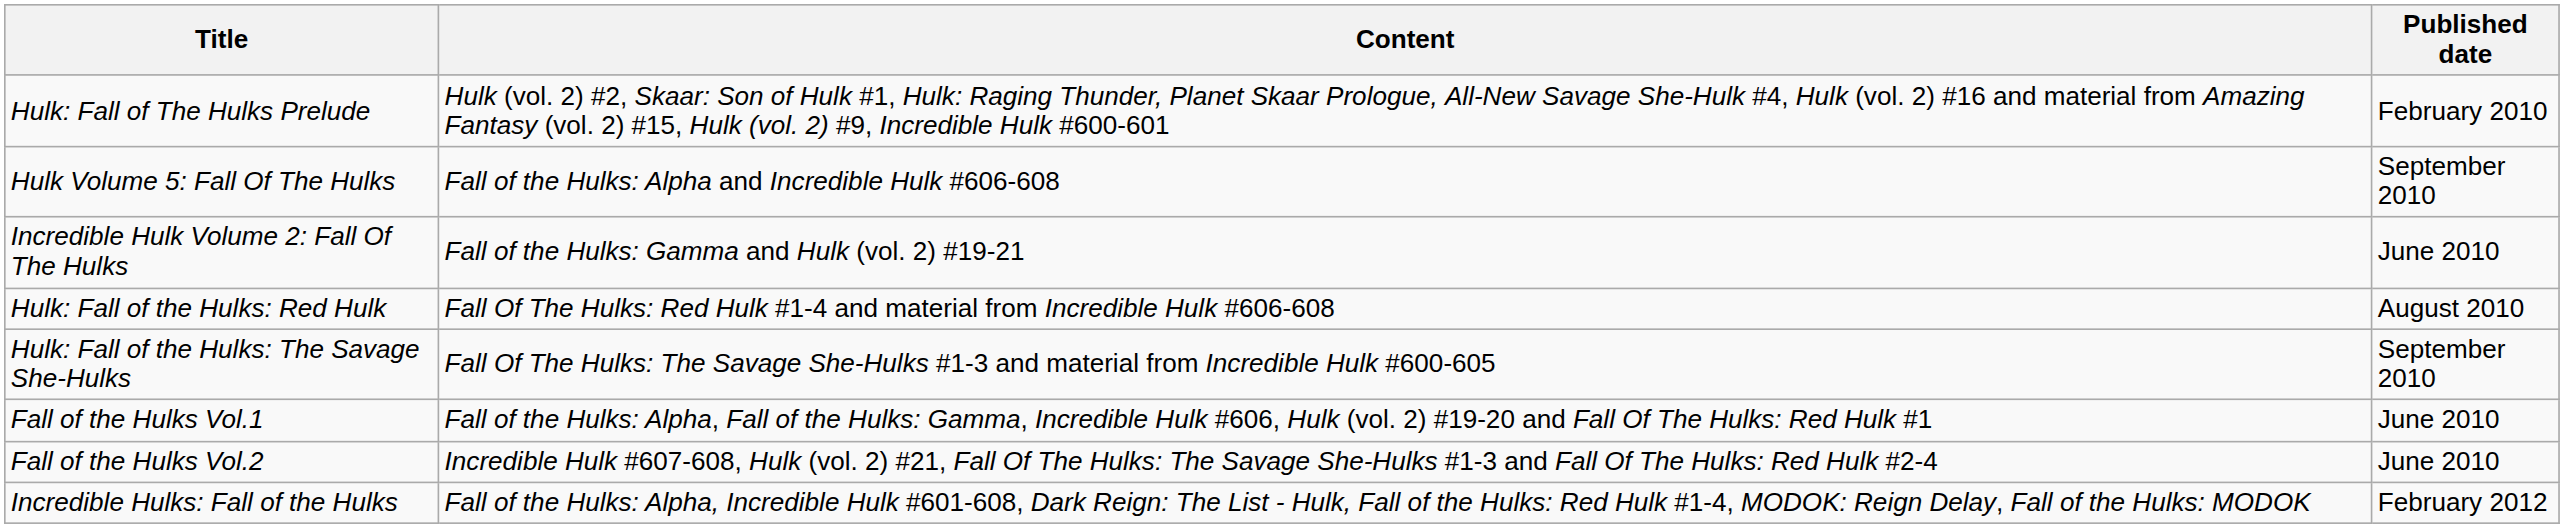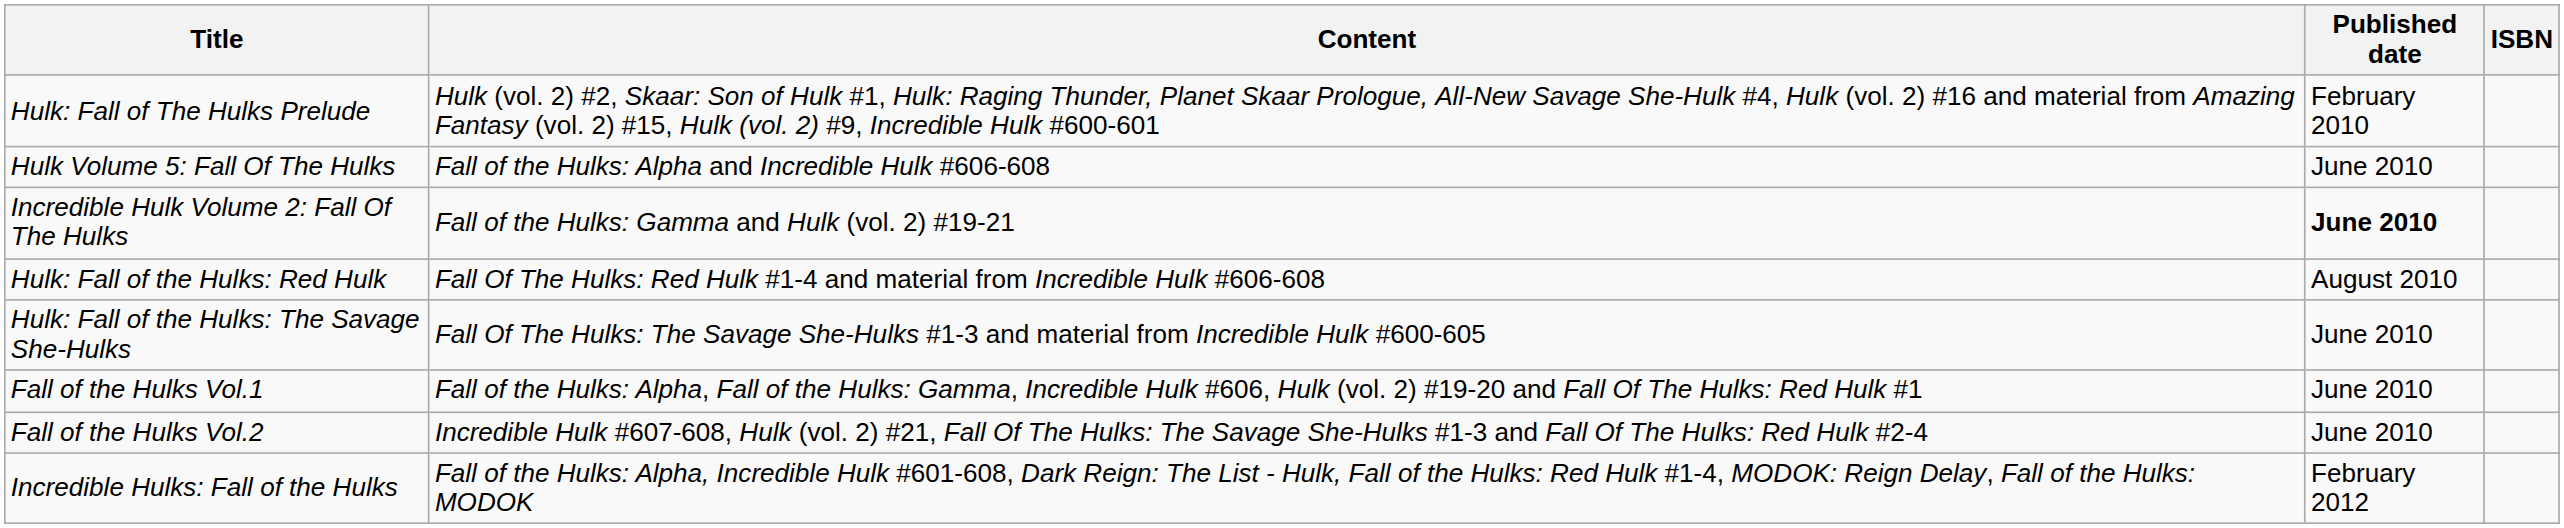 <table class="wikitable">
 <tr>
 <th>Title</th>
 <th>Content</th>
 <th>Published date</th>
+<th>ISBN</th>
 </tr>
 <tr>
 <td><em>Hulk: Fall of The Hulks Prelude</em></td>
 <td><em>Hulk</em> (vol. 2) #2, <em>Skaar: Son of Hulk</em> #1, <em>Hulk: Raging Thunder,</em>  <em>Planet Skaar Prologue,</em> <em>All-New Savage She-Hulk</em> #4, <em>Hulk</em> (vol. 2) #16 and material from <em>Amazing Fantasy</em> (vol. 2) #15, <em>Hulk (vol. 2)</em> #9, <em>Incredible Hulk</em> #600-601</td>
 <td>February 2010</td>
+<td></td>
 </tr>
 <tr>
 <td><em>Hulk Volume 5: Fall Of The Hulks</em></td>
 <td><em>Fall of the Hulks: Alpha</em> and <em>Incredible Hulk</em> #606-608</td>
-<td>September 2010</td>
+<td>June 2010</td>
+<td></td>
 </tr>
 <tr>
 <td><em>Incredible Hulk Volume 2: Fall Of The Hulks</em></td>
 <td><em>Fall of the Hulks: Gamma</em> and <em>Hulk</em> (vol. 2) #19-21</td>
-<td>June 2010</td>
+<td><strong>June 2010</strong></td>
+<td></td>
 </tr>
 <tr>
 <td><em>Hulk: Fall of the Hulks: Red Hulk</em></td>
 <td><em>Fall Of The Hulks: Red Hulk</em> #1-4 and material from <em>Incredible Hulk</em> #606-608</td>
 <td>August 2010</td>
+<td></td>
 </tr>
 <tr>
 <td><em>Hulk: Fall of the Hulks: The Savage She-Hulks</em></td>
 <td><em>Fall Of The Hulks: The Savage She-Hulks</em> #1-3 and material from <em>Incredible Hulk</em> #600-605</td>
-<td>September 2010</td>
+<td>June 2010</td>
+<td></td>
 </tr>
 <tr>
 <td><em>Fall of the Hulks Vol.1</em></td>
 <td><em>Fall of the Hulks: Alpha</em>, <em>Fall of the Hulks: Gamma</em>, <em>Incredible Hulk</em> #606, <em>Hulk</em> (vol. 2) #19-20 and <em>Fall Of The Hulks: Red Hulk</em> #1</td>
 <td>June 2010</td>
+<td></td>
 </tr>
 <tr>
 <td><em>Fall of the Hulks Vol.2</em></td>
 <td><em>Incredible Hulk</em> #607-608, <em>Hulk</em> (vol. 2) #21, <em>Fall Of The Hulks: The Savage She-Hulks</em> #1-3 and <em>Fall Of The Hulks: Red Hulk</em> #2-4</td>
 <td>June 2010</td>
+<td></td>
 </tr>
 <tr>
 <td><em>Incredible Hulks: Fall of the Hulks</em></td>
 <td><em>Fall of the Hulks: Alpha,</em> <em>Incredible Hulk</em> #601-608, <em>Dark Reign: The List - Hulk,</em> <em>Fall of the Hulks: Red Hulk</em> #1-4, <em>MODOK: Reign Delay</em>, <em>Fall of the Hulks: MODOK</em></td>
 <td>February 2012</td>
+<td></td>
 </tr>
 </table>
